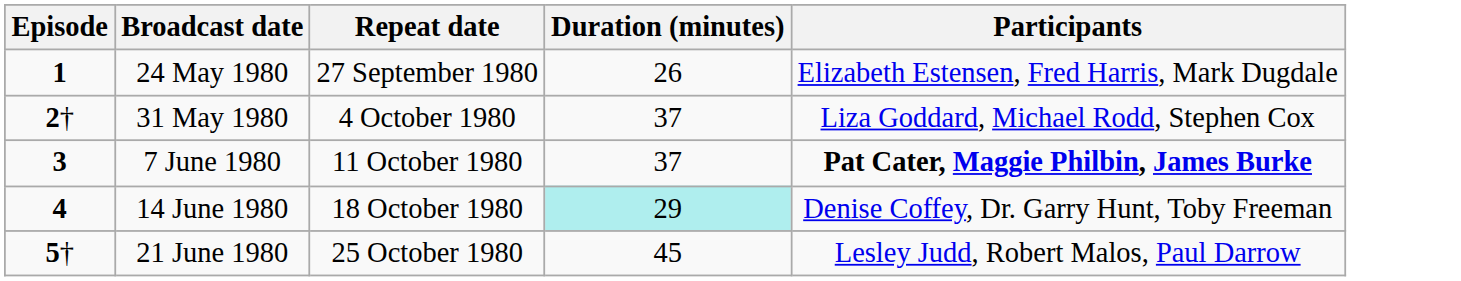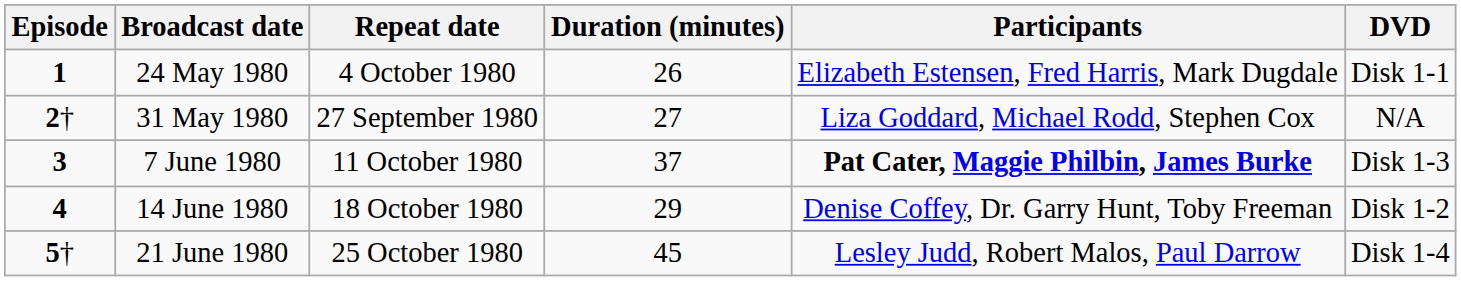 <table class="wikitable" style="text-align:center;">
 <tr>
 <th>Episode</th>
 <th>Broadcast date</th>
 <th>Repeat date</th>
 <th>Duration (minutes)</th>
 <th>Participants</th>
+<th>DVD</th>
 </tr>
 <tr>
 <td><strong>1</strong></td>
 <td>24 May 1980</td>
-<td>27 September 1980</td>
+<td>4 October 1980</td>
 <td>26</td>
 <td><a href='#'>Elizabeth Estensen</a>, <a href='#'>Fred Harris</a>, Mark Dugdale</td>
+<td>Disk 1-1</td>
 </tr>
 <tr>
 <td><strong>2</strong>†</td>
 <td>31 May 1980</td>
-<td>4 October 1980</td>
-<td>37</td>
+<td>27 September 1980</td>
+<td>27</td>
 <td><a href='#'>Liza Goddard</a>, <a href='#'>Michael Rodd</a>, Stephen Cox</td>
+<td>N/A</td>
 </tr>
 <tr>
 <td><strong>3</strong></td>
 <td>7 June 1980</td>
 <td>11 October 1980</td>
 <td>37</td>
 <td><strong>Pat Cater, <a href='#'>Maggie Philbin</a>, <a href='#'>James Burke</a></strong></td>
+<td>Disk 1-3</td>
 </tr>
 <tr>
 <td><strong>4</strong></td>
 <td>14 June 1980</td>
 <td>18 October 1980</td>
-<td style="background: paleturquoise;">29</td>
+<td>29</td>
 <td><a href='#'>Denise Coffey</a>, Dr. Garry Hunt, Toby Freeman</td>
+<td>Disk 1-2</td>
 </tr>
 <tr>
 <td><strong>5</strong>†</td>
 <td>21 June 1980</td>
 <td>25 October 1980</td>
 <td>45</td>
 <td><a href='#'>Lesley Judd</a>, Robert Malos, <a href='#'>Paul Darrow</a></td>
+<td>Disk 1-4</td>
 </tr>
 </table>
